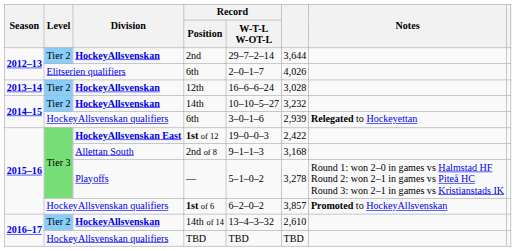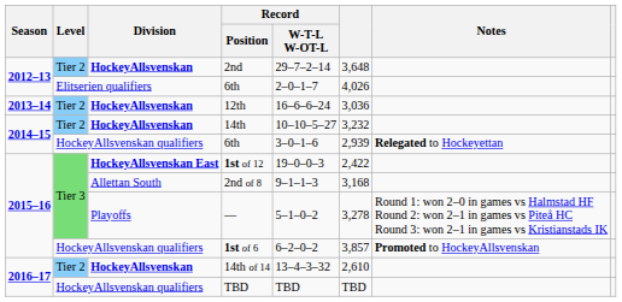 <table class="wikitable">
 <tr>
 <th rowspan="2">Season</th>
 <th rowspan="2">Level</th>
 <th rowspan="2">Division</th>
 <th colspan="2">Record</th>
 <th rowspan=2></th>
 <th rowspan="2">Notes</th>
 <th rowspan=2></th>
 </tr>
 <tr>
 <th>Position</th>
 <th>W-T-L<br>W-OT-L</th>
 </tr>
 <tr>
 <td rowspan=2><strong><a href='#'>2012–13</a></strong></td>
 <td style="background:#87CEFA;">Tier 2</td>
 <td><strong><a href='#'>HockeyAllsvenskan</a></strong></td>
 <td>2nd</td>
 <td>29–7–2–14</td>
-<td>3,644</td>
+<td>3,648</td>
 <td></td>
 <td></td>
 </tr>
 <tr>
 <td colspan=2><a href='#'>Elitserien qualifiers</a></td>
 <td>6th</td>
 <td>2–0–1–7</td>
 <td>4,026</td>
 <td></td>
 <td></td>
 </tr>
 <tr>
 <td><strong><a href='#'>2013–14</a></strong></td>
 <td style="background:#87CEFA;">Tier 2</td>
 <td><strong><a href='#'>HockeyAllsvenskan</a></strong></td>
 <td>12th</td>
 <td>16–6–6–24</td>
-<td>3,028</td>
+<td>3,036</td>
 <td></td>
 <td></td>
 </tr>
 <tr>
 <td rowspan=2><strong><a href='#'>2014–15</a></strong></td>
 <td style="background:#87CEFA;">Tier 2</td>
 <td><strong><a href='#'>HockeyAllsvenskan</a></strong></td>
 <td>14th</td>
 <td>10–10–5–27</td>
 <td>3,232</td>
 <td></td>
 <td></td>
 </tr>
 <tr>
 <td colspan=2><a href='#'>HockeyAllsvenskan qualifiers</a></td>
 <td>6th</td>
 <td>3–0–1–6</td>
 <td>2,939</td>
 <td> <strong>Relegated</strong> to <a href='#'>Hockeyettan</a></td>
 <td></td>
 </tr>
 <tr>
 <td rowspan=4><strong><a href='#'>2015–16</a></strong></td>
 <td rowspan=3 style="background:#77DD77;">Tier 3</td>
 <td><strong><a href='#'>HockeyAllsvenskan East</a></strong></td>
 <td><strong>1st</strong> <small>of 12</small></td>
 <td>19–0–0–3</td>
 <td>2,422</td>
 <td></td>
 <td></td>
 </tr>
 <tr>
 <td><a href='#'>Allettan South</a></td>
 <td>2nd <small>of 8</small></td>
 <td>9–1–1–3</td>
 <td>3,168</td>
 <td></td>
 <td></td>
 </tr>
 <tr>
 <td><a href='#'>Playoffs</a></td>
 <td>—</td>
 <td>5–1–0–2</td>
 <td>3,278</td>
 <td>Round 1: won 2–0 in games vs <a href='#'>Halmstad HF</a><br>Round 2: won 2–1 in games vs <a href='#'>Piteå HC</a><br>Round 3: won 2–1 in games vs <a href='#'>Kristianstads IK</a></td>
 <td></td>
 </tr>
 <tr>
 <td colspan=2><a href='#'>HockeyAllsvenskan qualifiers</a></td>
 <td><strong>1st</strong> <small>of 6</small></td>
 <td>6–2–0–2</td>
 <td>3,857</td>
 <td> <strong>Promoted</strong> to <a href='#'>HockeyAllsvenskan</a></td>
 <td></td>
 </tr>
 <tr>
 <td rowspan=2><strong><a href='#'>2016–17</a></strong></td>
 <td style="background:#87CEFA;">Tier 2</td>
 <td><strong><a href='#'>HockeyAllsvenskan</a></strong></td>
 <td>14th <small>of 14</small></td>
 <td>13–4–3–32</td>
 <td>2,610</td>
 <td></td>
 <td></td>
 </tr>
 <tr>
 <td colspan=2><a href='#'>HockeyAllsvenskan qualifiers</a></td>
 <td>TBD</td>
 <td>TBD</td>
 <td>TBD</td>
 <td></td>
 <td></td>
 </tr>
 </table>
